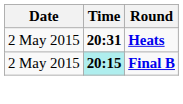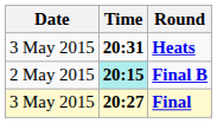 <table class="wikitable">
 <tr>
 <th>Date</th>
 <th>Time</th>
 <th>Round</th>
 </tr>
 <tr>
-<td>2 May 2015</td>
+<td>3 May 2015</td>
 <td><strong>20:31</strong></td>
 <td><strong><a href='#'>Heats</a></strong></td>
 </tr>
 <tr>
 <td>2 May 2015</td>
 <td style="background: paleturquoise;"><strong>20:15</strong></td>
 <td><strong><a href='#'>Final B</a></strong></td>
 </tr>
+<tr style=background:lemonchiffon>
+<td>3 May 2015</td>
+<td><strong>20:27</strong></td>
+<td><strong><a href='#'>Final</a></strong></td>
+</tr>
 </table>
